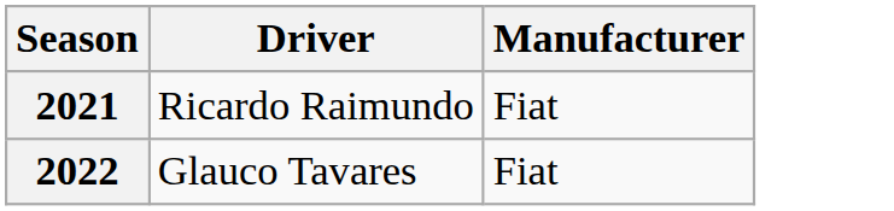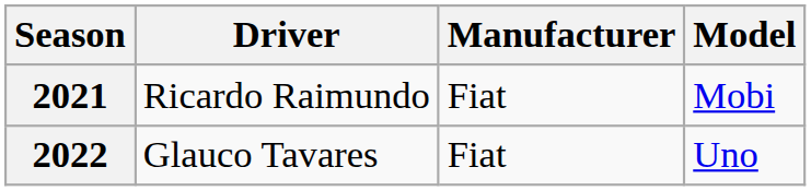 <table class="wikitable">
 <tr>
 <th>Season</th>
 <th>Driver</th>
 <th>Manufacturer</th>
+<th>Model</th>
 </tr>
 <tr>
 <th>2021</th>
 <td> Ricardo Raimundo</td>
 <td> Fiat</td>
+<td><a href='#'>Mobi</a></td>
 </tr>
 <tr>
 <th>2022</th>
 <td> Glauco Tavares</td>
 <td> Fiat</td>
+<td><a href='#'>Uno</a></td>
 </tr>
 </table>
